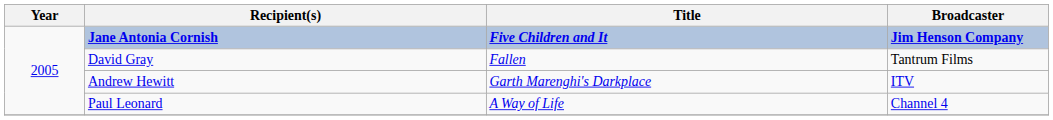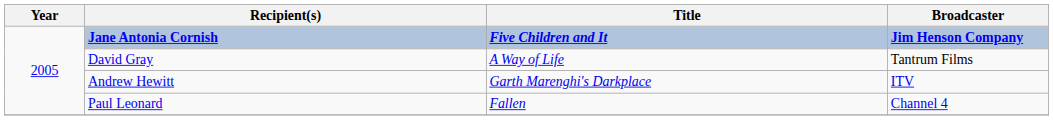 <table class="wikitable" width="95%">
 <tr>
 <th width=5%>Year</th>
 <th width=25%>Recipient(s)</th>
 <th width=25%>Title</th>
 <th width=10%>Broadcaster</th>
 </tr>
 <tr>
 <td rowspan="4" style="text-align:center;"><a href='#'>2005</a></td>
 <td style="background:#B0C4DE;"><strong><a href='#'>Jane Antonia Cornish</a></strong></td>
 <td style="background:#B0C4DE;"><strong><em><a href='#'>Five Children and It</a></em></strong></td>
 <td style="background:#B0C4DE;"><strong><a href='#'>Jim Henson Company</a></strong></td>
 </tr>
 <tr>
 <td><a href='#'>David Gray</a></td>
-<td><em><a href='#'>Fallen</a></em></td>
+<td><em><a href='#'>A Way of Life</a></em></td>
 <td>Tantrum Films</td>
 </tr>
 <tr>
 <td><a href='#'>Andrew Hewitt</a></td>
 <td><em><a href='#'>Garth Marenghi's Darkplace</a></em></td>
 <td><a href='#'>ITV</a></td>
 </tr>
 <tr>
 <td><a href='#'>Paul Leonard</a></td>
-<td><em><a href='#'>A Way of Life</a></em></td>
+<td><em><a href='#'>Fallen</a></em></td>
 <td><a href='#'>Channel 4</a></td>
 </tr>
 <tr>
 </tr>
 </table>
